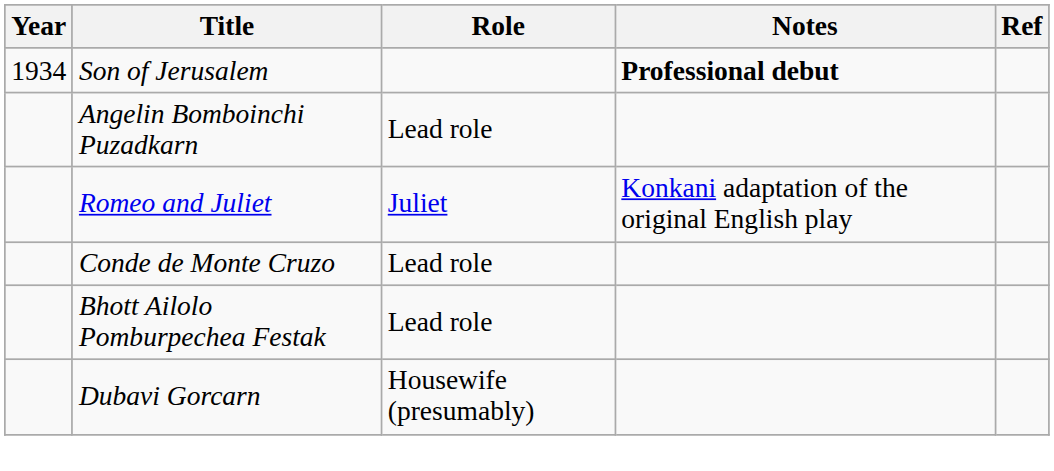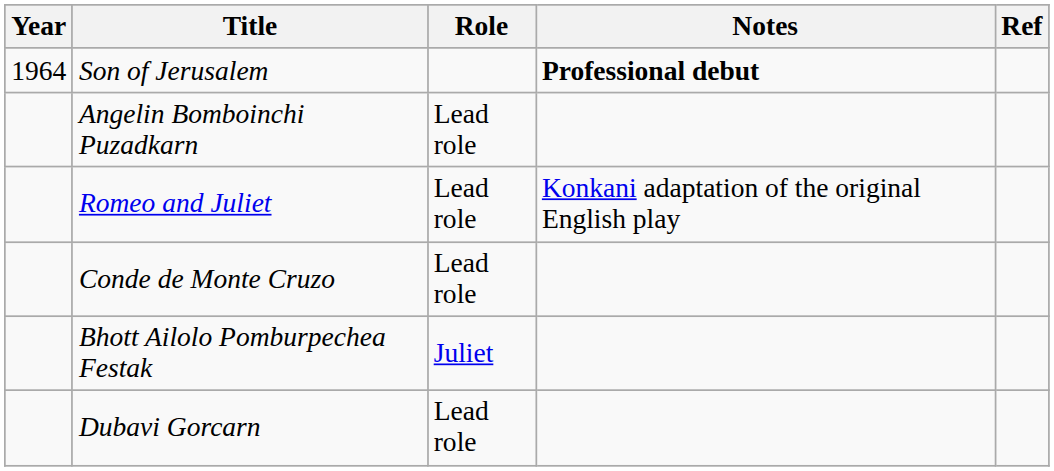 <table class="wikitable sortable">
 <tr>
 <th>Year</th>
 <th>Title</th>
 <th>Role</th>
 <th>Notes</th>
 <th>Ref</th>
 </tr>
 <tr>
-<td>1934</td>
+<td>1964</td>
 <td><em>Son of Jerusalem</em></td>
 <td></td>
 <td><strong>Professional debut</strong></td>
 <td></td>
 </tr>
 <tr>
 <td></td>
 <td><em>Angelin Bomboinchi Puzadkarn</em></td>
 <td>Lead role</td>
 <td></td>
 <td></td>
 </tr>
 <tr>
 <td></td>
 <td><em><a href='#'>Romeo and Juliet</a></em></td>
-<td><a href='#'>Juliet</a></td>
+<td>Lead role</td>
 <td><a href='#'>Konkani</a> adaptation of the original English play</td>
 <td></td>
 </tr>
 <tr>
 <td></td>
 <td><em>Conde de Monte Cruzo</em></td>
 <td>Lead role</td>
 <td></td>
 <td></td>
 </tr>
 <tr>
 <td></td>
 <td><em>Bhott Ailolo Pomburpechea Festak</em></td>
-<td>Lead role</td>
+<td><a href='#'>Juliet</a></td>
 <td></td>
 <td></td>
 </tr>
 <tr>
 <td></td>
 <td><em>Dubavi Gorcarn</em></td>
-<td>Housewife (presumably)</td>
+<td>Lead role</td>
 <td></td>
 <td></td>
 </tr>
 </table>
